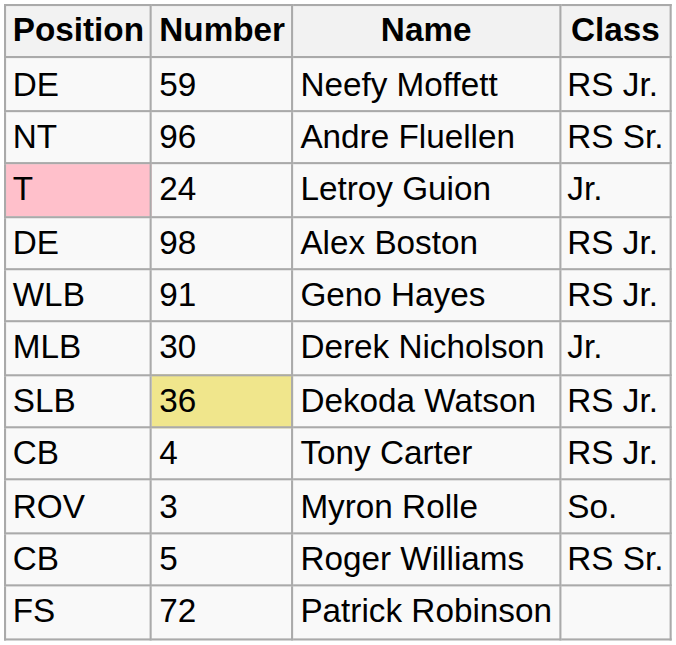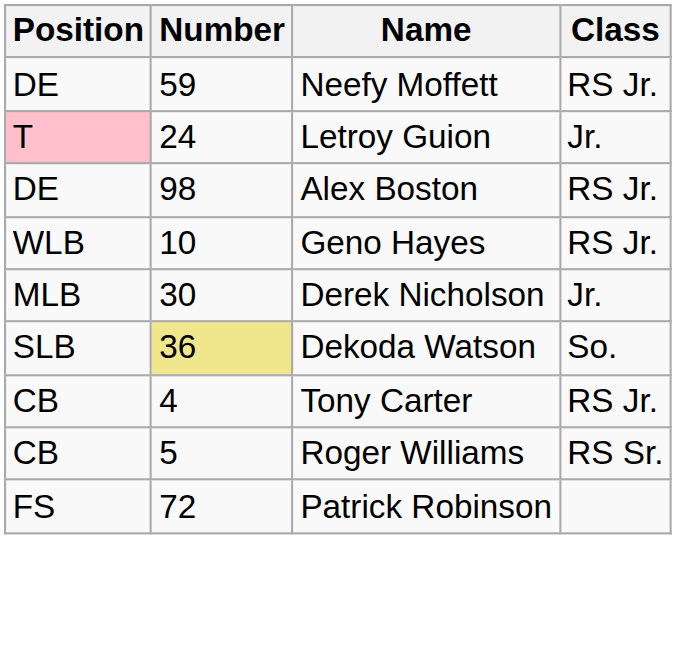 <table class="wikitable">
 <tr>
 <th><strong>Position</strong></th>
 <th><strong>Number</strong></th>
 <th><strong>Name</strong></th>
 <th><strong>Class</strong></th>
 </tr>
 <tr>
 <td>DE</td>
 <td>59</td>
 <td>Neefy Moffett</td>
 <td>RS Jr.</td>
-</tr>
-<tr>
-<td>NT</td>
-<td>96</td>
-<td>Andre Fluellen</td>
-<td>RS Sr.</td>
 </tr>
 <tr>
 <td style="background: pink;">T</td>
 <td>24</td>
 <td>Letroy Guion</td>
 <td>Jr.</td>
 </tr>
 <tr>
 <td>DE</td>
 <td>98</td>
 <td>Alex Boston</td>
 <td>RS Jr.</td>
 </tr>
 <tr>
 <td>WLB</td>
-<td>91</td>
+<td>10</td>
 <td>Geno Hayes</td>
 <td>RS Jr.</td>
 </tr>
 <tr>
 <td>MLB</td>
 <td>30</td>
 <td>Derek Nicholson</td>
 <td>Jr.</td>
 </tr>
 <tr>
 <td>SLB</td>
 <td style="background: khaki;">36</td>
 <td>Dekoda Watson</td>
-<td>RS Jr.</td>
+<td>So.</td>
 </tr>
 <tr>
 <td>CB</td>
 <td>4</td>
 <td>Tony Carter</td>
 <td>RS Jr.</td>
-</tr>
-<tr>
-<td>ROV</td>
-<td>3</td>
-<td>Myron Rolle</td>
-<td>So.</td>
 </tr>
 <tr>
 <td>CB</td>
 <td>5</td>
 <td>Roger Williams</td>
 <td>RS Sr.</td>
 </tr>
 <tr>
 <td>FS</td>
 <td>72</td>
 <td>Patrick Robinson</td>
 <td></td>
 </tr>
 </table>
